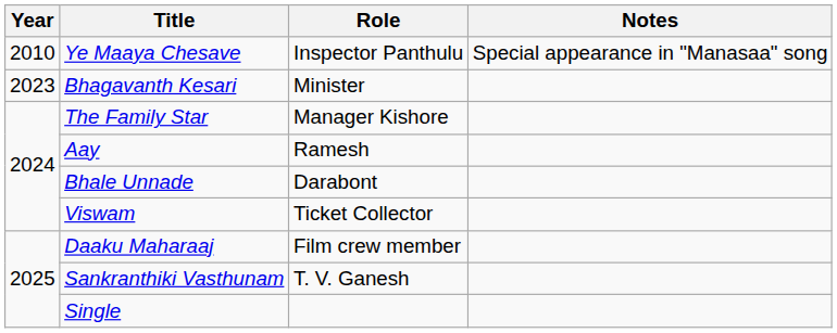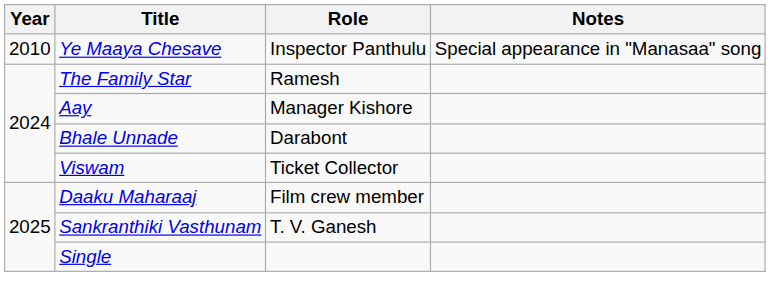 <table class="wikitable sortable">
 <tr style="text-align:center;">
 <th scope="col">Year</th>
 <th scope="col">Title</th>
 <th scope="col">Role</th>
 <th scope="col" class="unsortable">Notes</th>
 </tr>
 <tr>
 <td>2010</td>
 <td><em><a href='#'>Ye Maaya Chesave</a></em></td>
 <td>Inspector Panthulu</td>
 <td>Special appearance in "Manasaa" song</td>
 </tr>
 <tr>
-<td>2023</td>
-<td><em><a href='#'>Bhagavanth Kesari</a></em></td>
-<td>Minister</td>
-<td></td>
-</tr>
-<tr>
 <td rowspan="4">2024</td>
 <td><em><a href='#'>The Family Star</a></em></td>
-<td>Manager Kishore</td>
+<td>Ramesh</td>
 <td></td>
 </tr>
 <tr>
 <td><em><a href='#'>Aay</a></em></td>
-<td>Ramesh</td>
+<td>Manager Kishore</td>
 <td></td>
 </tr>
 <tr>
 <td><em><a href='#'>Bhale Unnade</a></em></td>
 <td>Darabont</td>
 <td></td>
 </tr>
 <tr>
 <td><em><a href='#'>Viswam</a></em></td>
 <td>Ticket Collector</td>
 <td></td>
 </tr>
 <tr>
 <td rowspan="3">2025</td>
 <td><em><a href='#'>Daaku Maharaaj</a></em></td>
 <td>Film crew member</td>
 <td></td>
 </tr>
 <tr>
 <td><em><a href='#'>Sankranthiki Vasthunam</a></em></td>
 <td>T. V. Ganesh</td>
 <td></td>
 </tr>
 <tr>
 <td><em><a href='#'>Single</a></em></td>
 <td></td>
 <td></td>
 </tr>
 </table>
